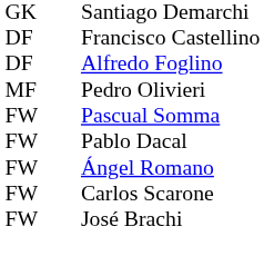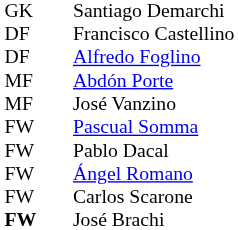 <table style="font-size:90%; margin:0.2em auto;" cellspacing="0" cellpadding="0">
 <tr>
 <th width="25"></th>
 <th width="25"></th>
 </tr>
 <tr>
 <td>GK</td>
 <td></td>
 <td> Santiago Demarchi</td>
 </tr>
 <tr>
 <td>DF</td>
 <td></td>
 <td> Francisco Castellino</td>
 </tr>
 <tr>
 <td>DF</td>
 <td></td>
 <td> <a href='#'>Alfredo Foglino</a></td>
 </tr>
 <tr>
 <td>MF</td>
 <td></td>
-<td> Pedro Olivieri</td>
+<td> <a href='#'>Abdón Porte</a></td>
+</tr>
+<tr>
+<td>MF</td>
+<td></td>
+<td> José Vanzino</td>
 </tr>
 <tr>
 <td>FW</td>
 <td></td>
 <td> <a href='#'>Pascual Somma</a></td>
 </tr>
 <tr>
 <td>FW</td>
 <td></td>
 <td> Pablo Dacal</td>
 </tr>
 <tr>
 <td>FW</td>
 <td></td>
 <td> <a href='#'>Ángel Romano</a></td>
 </tr>
 <tr>
 <td>FW</td>
 <td></td>
 <td> Carlos Scarone</td>
 </tr>
 <tr>
-<td>FW</td>
+<td><strong>FW</strong></td>
 <td></td>
 <td> José Brachi</td>
 </tr>
 <tr>
 </tr>
 </table>
